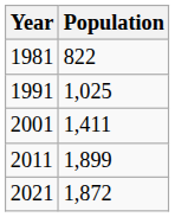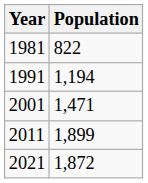 <table class="wikitable">
 <tr>
 <th>Year</th>
 <th>Population</th>
 </tr>
 <tr>
 <td>1981</td>
 <td>822</td>
 </tr>
 <tr>
 <td>1991</td>
-<td>1,025</td>
+<td>1,194</td>
 </tr>
 <tr>
 <td>2001</td>
-<td>1,411</td>
+<td>1,471</td>
 </tr>
 <tr>
 <td>2011</td>
 <td>1,899</td>
 </tr>
 <tr>
 <td>2021</td>
 <td>1,872</td>
 </tr>
 </table>
